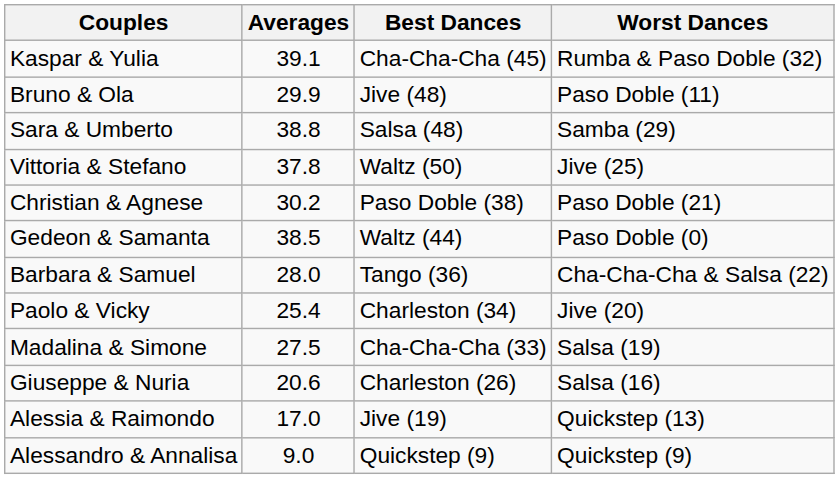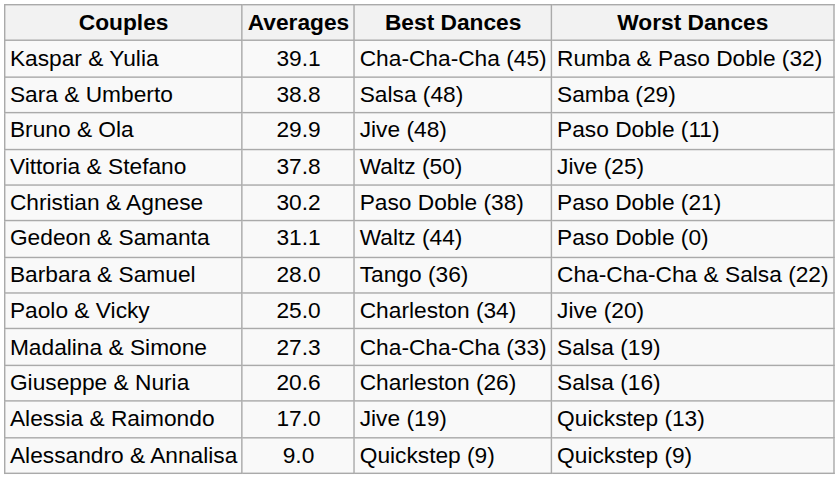 <table class="wikitable">
 <tr>
 <th>Couples</th>
 <th>Averages</th>
 <th>Best Dances</th>
 <th>Worst Dances</th>
 </tr>
 <tr>
 <td>Kaspar & Yulia</td>
 <td style="text-align:center;">39.1</td>
 <td>Cha-Cha-Cha (45)</td>
 <td>Rumba & Paso Doble (32)</td>
 </tr>
 <tr>
+<td>Sara & Umberto</td>
+<td style="text-align:center;">38.8</td>
+<td>Salsa (48)</td>
+<td>Samba (29)</td>
+</tr>
+<tr>
 <td>Bruno & Ola</td>
 <td style="text-align:center;">29.9</td>
 <td>Jive (48)</td>
 <td>Paso Doble (11)</td>
-</tr>
-<tr>
-<td>Sara & Umberto</td>
-<td style="text-align:center;">38.8</td>
-<td>Salsa (48)</td>
-<td>Samba (29)</td>
 </tr>
 <tr>
 <td>Vittoria & Stefano</td>
 <td style="text-align:center;">37.8</td>
 <td>Waltz (50)</td>
 <td>Jive (25)</td>
 </tr>
 <tr>
 <td>Christian & Agnese</td>
 <td style="text-align:center;">30.2</td>
 <td>Paso Doble (38)</td>
 <td>Paso Doble (21)</td>
 </tr>
 <tr>
 <td>Gedeon & Samanta</td>
-<td style="text-align:center;">38.5</td>
+<td style="text-align:center;">31.1</td>
 <td>Waltz (44)</td>
 <td>Paso Doble (0)</td>
 </tr>
 <tr>
 <td>Barbara & Samuel</td>
 <td style="text-align:center;">28.0</td>
 <td>Tango (36)</td>
 <td>Cha-Cha-Cha & Salsa (22)</td>
 </tr>
 <tr>
 <td>Paolo & Vicky</td>
-<td style="text-align:center;">25.4</td>
+<td style="text-align:center;">25.0</td>
 <td>Charleston (34)</td>
 <td>Jive (20)</td>
 </tr>
 <tr>
 <td>Madalina & Simone</td>
-<td style="text-align:center;">27.5</td>
+<td style="text-align:center;">27.3</td>
 <td>Cha-Cha-Cha (33)</td>
 <td>Salsa (19)</td>
 </tr>
 <tr>
 <td>Giuseppe & Nuria</td>
 <td style="text-align:center;">20.6</td>
 <td>Charleston (26)</td>
 <td>Salsa (16)</td>
 </tr>
 <tr>
 <td>Alessia & Raimondo</td>
 <td style="text-align:center;">17.0</td>
 <td>Jive (19)</td>
 <td>Quickstep (13)</td>
 </tr>
 <tr>
 <td>Alessandro & Annalisa</td>
 <td style="text-align:center;">9.0</td>
 <td>Quickstep (9)</td>
 <td>Quickstep (9)</td>
 </tr>
 </table>
